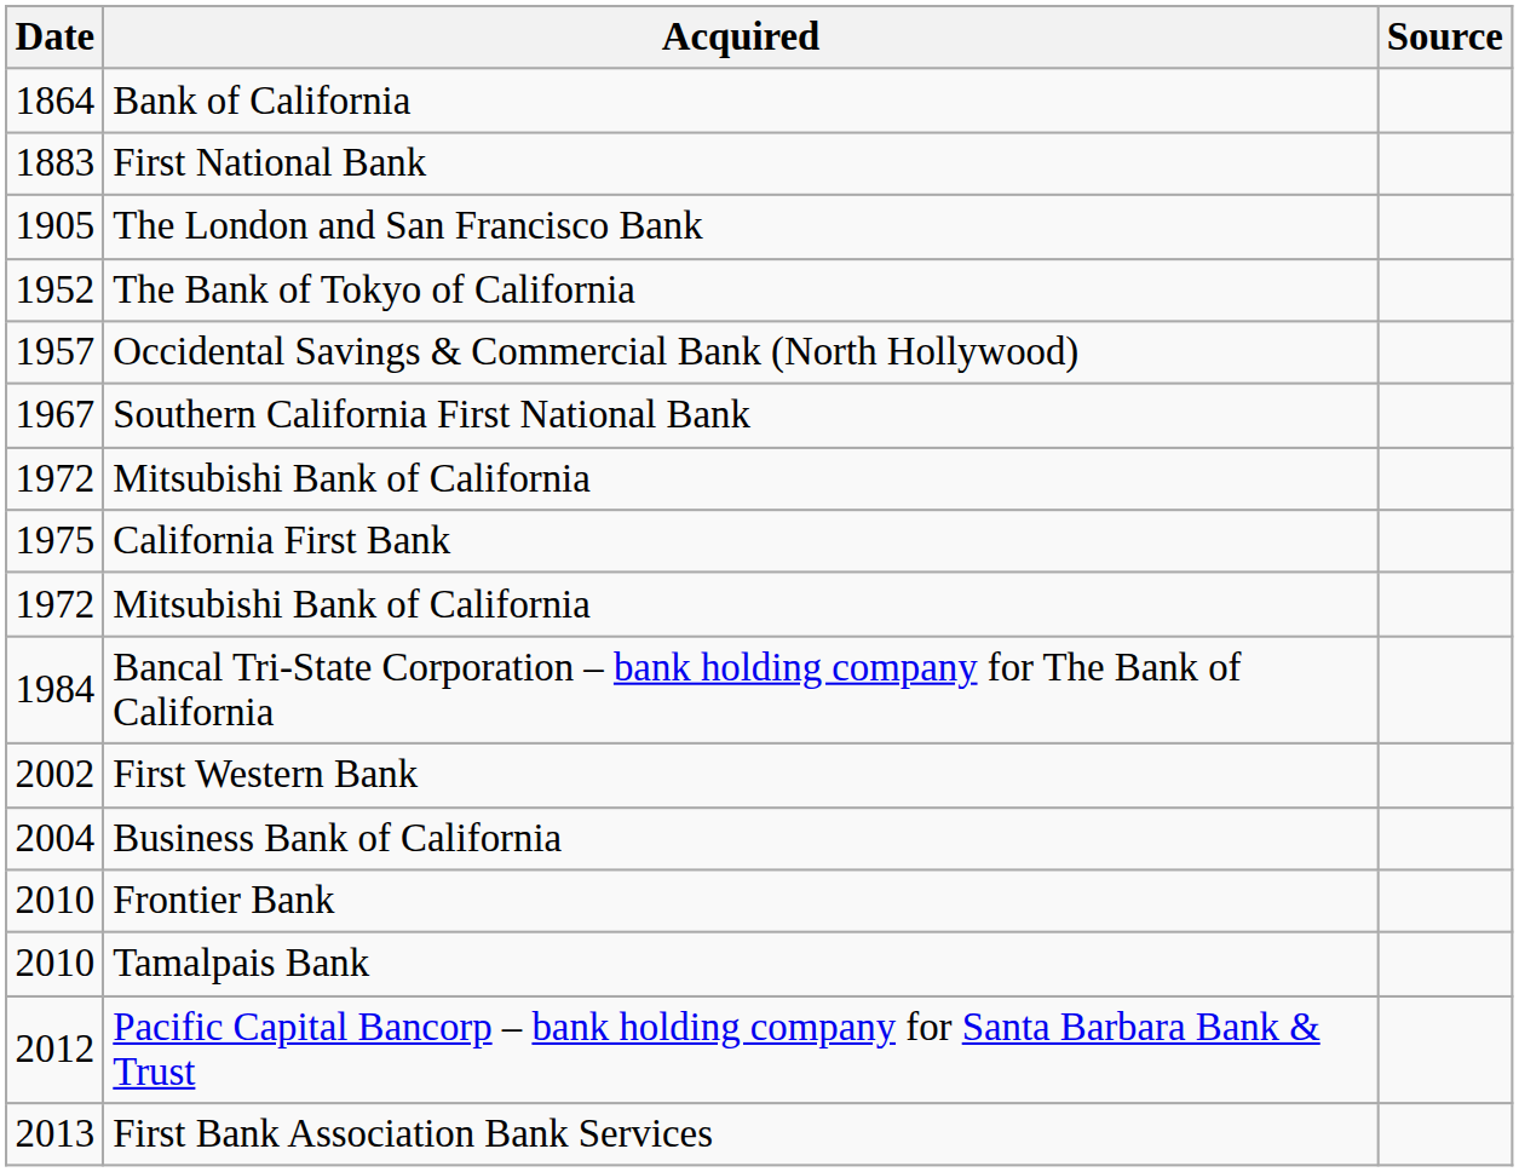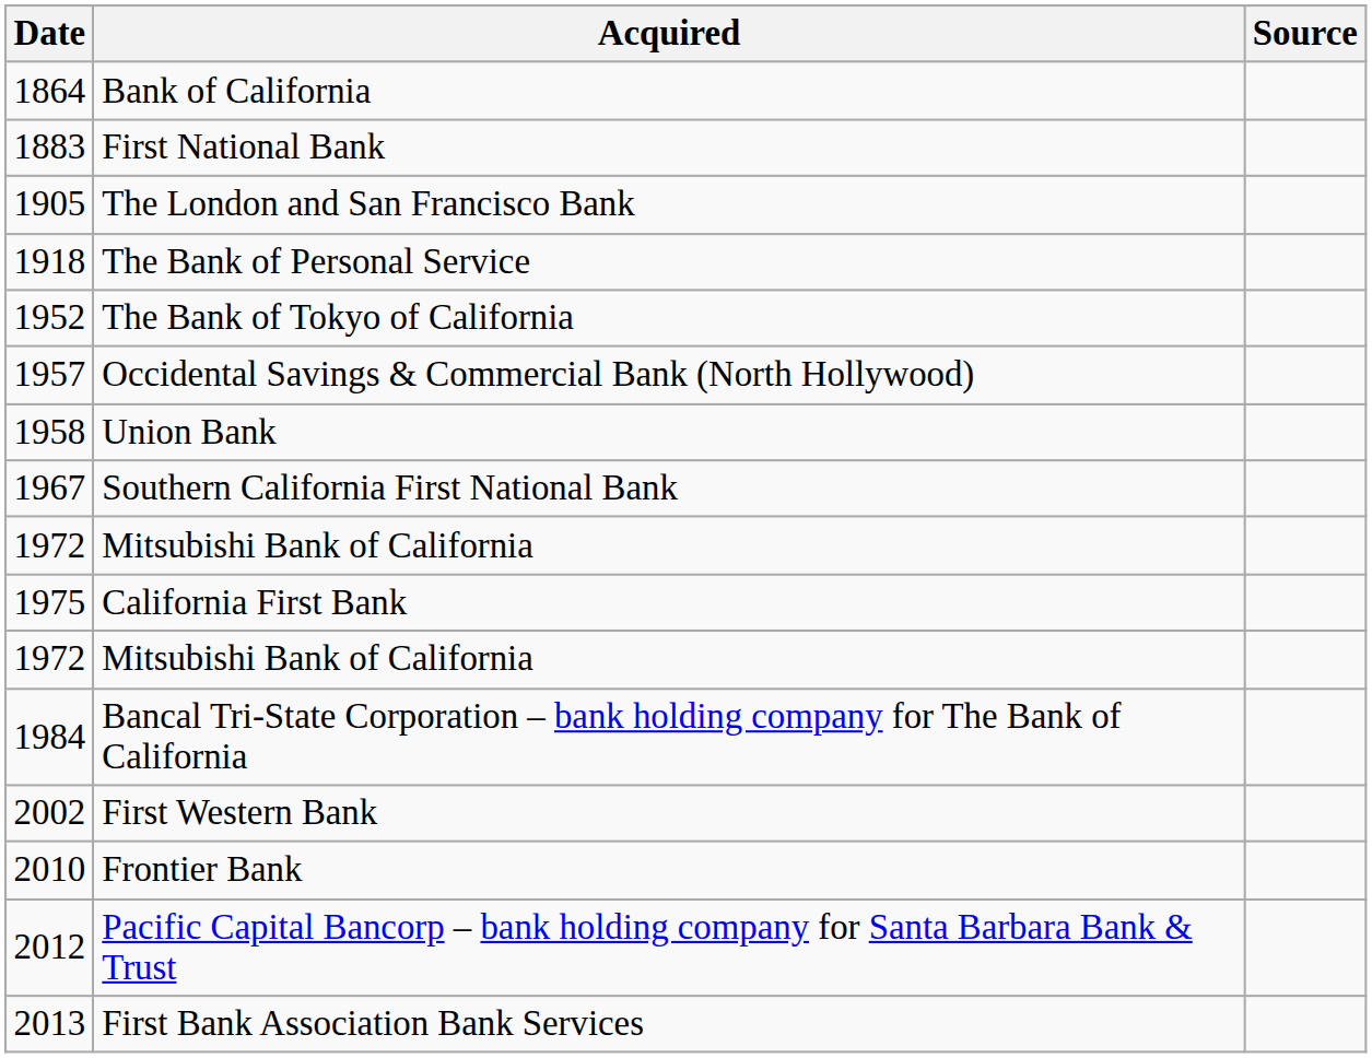 <table class="wikitable">
 <tr>
 <th>Date</th>
 <th>Acquired</th>
 <th>Source</th>
 </tr>
 <tr>
 <td>1864</td>
 <td>Bank of California</td>
 <td></td>
 </tr>
 <tr>
 <td>1883</td>
 <td>First National Bank</td>
 <td></td>
 </tr>
 <tr>
 <td>1905</td>
 <td>The London and San Francisco Bank</td>
 <td></td>
 </tr>
 <tr>
+<td>1918</td>
+<td>The Bank of Personal Service</td>
+<td></td>
+</tr>
+<tr>
 <td>1952</td>
 <td>The Bank of Tokyo of California</td>
 <td></td>
 </tr>
 <tr>
 <td>1957</td>
 <td>Occidental Savings & Commercial Bank (North Hollywood)</td>
+<td></td>
+</tr>
+<tr>
+<td>1958</td>
+<td>Union Bank</td>
 <td></td>
 </tr>
 <tr>
 <td>1967</td>
 <td>Southern California First National Bank</td>
 <td></td>
 </tr>
 <tr>
 <td>1972</td>
 <td>Mitsubishi Bank of California</td>
 <td></td>
 </tr>
 <tr>
 <td>1975</td>
 <td>California First Bank</td>
 <td></td>
 </tr>
 <tr>
 <td>1972</td>
 <td>Mitsubishi Bank of California</td>
 <td></td>
 </tr>
 <tr>
 <td>1984</td>
 <td>Bancal Tri-State Corporation – <a href='#'>bank holding company</a> for The Bank of California</td>
 <td></td>
 </tr>
 <tr>
 <td>2002</td>
 <td>First Western Bank</td>
 <td></td>
 </tr>
 <tr>
-<td>2004</td>
-<td>Business Bank of California</td>
-<td></td>
-</tr>
-<tr>
 <td>2010</td>
 <td>Frontier Bank</td>
-<td></td>
-</tr>
-<tr>
-<td>2010</td>
-<td>Tamalpais Bank</td>
 <td></td>
 </tr>
 <tr>
 <td>2012</td>
 <td><a href='#'>Pacific Capital Bancorp</a> – <a href='#'>bank holding company</a> for <a href='#'>Santa Barbara Bank & Trust</a></td>
 <td></td>
 </tr>
 <tr>
 <td>2013</td>
 <td>First Bank Association Bank Services</td>
 <td></td>
 </tr>
 </table>
